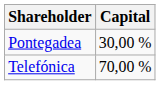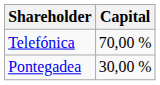 <table class="wikitable">
 <tr>
 <th>Shareholder</th>
 <th>Capital</th>
 </tr>
 <tr>
+<td><a href='#'>Telefónica</a></td>
+<td>70,00 %</td>
+</tr>
+<tr>
 <td><a href='#'>Pontegadea</a></td>
 <td>30,00 %</td>
 </tr>
-<tr>
-<td><a href='#'>Telefónica</a></td>
-<td>70,00 %</td>
-</tr>
 </table>
